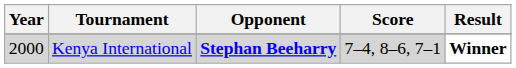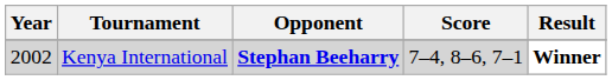 <table class="sortable wikitable" style="font-size: 90%;">
 <tr>
 <th>Year</th>
 <th>Tournament</th>
 <th>Opponent</th>
 <th>Score</th>
 <th>Result</th>
 </tr>
 <tr>
 </tr>
 <tr style="background:#D5D5D5">
-<td align="center">2000</td>
+<td align="center">2002</td>
 <td align="left"><a href='#'>Kenya International</a></td>
 <td align="left"><strong> <a href='#'>Stephan Beeharry</a></strong></td>
 <td align="left">7–4, 8–6, 7–1</td>
 <td style="text-align:left; background:white"> <strong>Winner</strong></td>
 </tr>
 </table>
